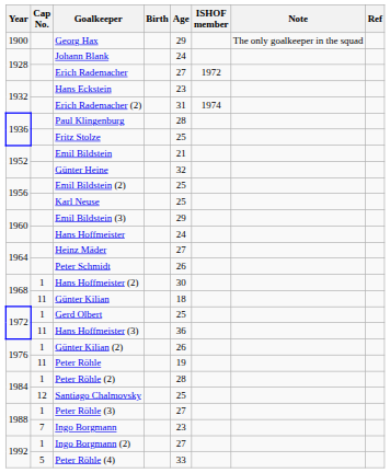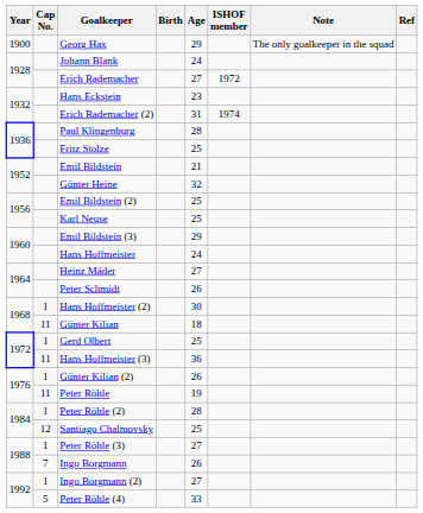 <table class="wikitable sortable" style="text-align: center; font-size: 90%; margin-left: 1em;">
 <tr>
 <th>Year</th>
 <th class="unsortable">Cap<br>No.</th>
 <th>Goalkeeper</th>
 <th>Birth</th>
 <th>Age</th>
 <th>ISHOF<br>member</th>
 <th>Note</th>
 <th class="unsortable">Ref</th>
 </tr>
 <tr>
 <td style="text-align: left;">1900</td>
 <td></td>
 <td style="text-align: left;" data-sort-value="Hax, Georg"><a href='#'>Georg Hax</a></td>
 <td></td>
 <td>29</td>
 <td></td>
 <td style="text-align: left;">The only goalkeeper in the squad</td>
 <td></td>
 </tr>
 <tr>
 <td rowspan="2" style="text-align: left;">1928 </td>
 <td></td>
 <td style="text-align: left;" data-sort-value="Blank, Johann"><a href='#'>Johann Blank</a></td>
 <td></td>
 <td>24</td>
 <td></td>
 <td style="text-align: left;"></td>
 <td></td>
 </tr>
 <tr>
 <td></td>
 <td style="text-align: left;" data-sort-value="Rademacher, Erich"><a href='#'>Erich Rademacher</a></td>
 <td></td>
 <td>27</td>
 <td>1972</td>
 <td style="text-align: left;"></td>
 <td></td>
 </tr>
 <tr>
 <td rowspan="2" style="text-align: left;">1932 </td>
 <td></td>
 <td style="text-align: left;" data-sort-value="Eckstein, Hans"><a href='#'>Hans Eckstein</a></td>
 <td></td>
 <td>23</td>
 <td></td>
 <td style="text-align: left;"></td>
 <td></td>
 </tr>
 <tr>
 <td></td>
 <td style="text-align: left;" data-sort-value="Rademacher, Erich"><a href='#'>Erich Rademacher</a> (2)</td>
 <td></td>
 <td>31</td>
 <td>1974</td>
 <td style="text-align: left;"></td>
 <td></td>
 </tr>
 <tr>
 <td rowspan="2" style="border: 2px solid blue; text-align: left;">1936 </td>
 <td></td>
 <td style="text-align: left;" data-sort-value="Klingenburg, Paul"><a href='#'>Paul Klingenburg</a></td>
 <td></td>
 <td>28</td>
 <td></td>
 <td style="text-align: left;"></td>
 <td></td>
 </tr>
 <tr>
 <td></td>
 <td style="text-align: left;" data-sort-value="Stolze, Fritz"><a href='#'>Fritz Stolze</a></td>
 <td></td>
 <td>25</td>
 <td></td>
 <td style="text-align: left;"></td>
 <td></td>
 </tr>
 <tr>
 <td rowspan="2" style="text-align: left;">1952</td>
 <td></td>
 <td style="text-align: left;" data-sort-value="Bildstein, Emil"><a href='#'>Emil Bildstein</a></td>
 <td></td>
 <td>21</td>
 <td></td>
 <td style="text-align: left;"></td>
 <td></td>
 </tr>
 <tr>
 <td></td>
 <td style="text-align: left;" data-sort-value="Heine, Günter"><a href='#'>Günter Heine</a></td>
 <td></td>
 <td>32</td>
 <td></td>
 <td style="text-align: left;"></td>
 <td></td>
 </tr>
 <tr>
 <td rowspan="2" style="text-align: left;">1956</td>
 <td></td>
 <td style="text-align: left;" data-sort-value="Bildstein, Emil"><a href='#'>Emil Bildstein</a> (2)</td>
 <td></td>
 <td>25</td>
 <td></td>
 <td style="text-align: left;"></td>
 <td></td>
 </tr>
 <tr>
 <td></td>
 <td style="text-align: left;" data-sort-value="Neuse, Karl"><a href='#'>Karl Neuse</a></td>
 <td></td>
 <td>25</td>
 <td></td>
 <td style="text-align: left;"></td>
 <td></td>
 </tr>
 <tr>
 <td rowspan="2" style="text-align: left;">1960</td>
 <td></td>
 <td style="text-align: left;" data-sort-value="Bildstein, Emil"><a href='#'>Emil Bildstein</a> (3)</td>
 <td></td>
 <td>29</td>
 <td></td>
 <td style="text-align: left;"></td>
 <td></td>
 </tr>
 <tr>
 <td></td>
 <td style="text-align: left;" data-sort-value="Hoffmeister, Hans"><a href='#'>Hans Hoffmeister</a></td>
 <td></td>
 <td>24</td>
 <td></td>
 <td style="text-align: left;"></td>
 <td></td>
 </tr>
 <tr>
 <td rowspan="2" style="text-align: left;">1964</td>
 <td></td>
 <td style="text-align: left;" data-sort-value="Mäder, Heinz"><a href='#'>Heinz Mäder</a></td>
 <td></td>
 <td>27</td>
 <td></td>
 <td style="text-align: left;"></td>
 <td></td>
 </tr>
 <tr>
 <td></td>
 <td style="text-align: left;" data-sort-value="Schmidt, Peter"><a href='#'>Peter Schmidt</a></td>
 <td></td>
 <td>26</td>
 <td></td>
 <td style="text-align: left;"></td>
 <td></td>
 </tr>
 <tr>
 <td rowspan="2" style="text-align: left;">1968</td>
 <td>1</td>
 <td style="text-align: left;" data-sort-value="Hoffmeister, Hans"><a href='#'>Hans Hoffmeister</a> (2)</td>
 <td></td>
 <td>30</td>
 <td></td>
 <td style="text-align: left;"></td>
 <td></td>
 </tr>
 <tr>
 <td>11</td>
 <td style="text-align: left;" data-sort-value="Kilian, Günter"><a href='#'>Günter Kilian</a></td>
 <td></td>
 <td>18</td>
 <td></td>
 <td style="text-align: left;"></td>
 <td></td>
 </tr>
 <tr>
 <td rowspan="2" style="border: 2px solid blue; text-align: left;">1972</td>
 <td>1</td>
 <td style="text-align: left;" data-sort-value="Olbert, Gerd"><a href='#'>Gerd Olbert</a></td>
 <td></td>
 <td>25</td>
 <td></td>
 <td style="text-align: left;"></td>
 <td></td>
 </tr>
 <tr>
 <td>11</td>
 <td style="text-align: left;" data-sort-value="Hoffmeister, Hans"><a href='#'>Hans Hoffmeister</a> (3)</td>
 <td></td>
 <td>36</td>
 <td></td>
 <td style="text-align: left;"></td>
 <td></td>
 </tr>
 <tr>
 <td rowspan="2" style="text-align: left;">1976</td>
 <td>1</td>
 <td style="text-align: left;" data-sort-value="Kilian, Günter"><a href='#'>Günter Kilian</a> (2)</td>
 <td></td>
 <td>26</td>
 <td></td>
 <td style="text-align: left;"></td>
 <td></td>
 </tr>
 <tr>
 <td>11</td>
 <td style="text-align: left;" data-sort-value="Röhle, Peter"><a href='#'>Peter Röhle</a></td>
 <td></td>
 <td>19</td>
 <td></td>
 <td style="text-align: left;"></td>
 <td></td>
 </tr>
 <tr>
 <td rowspan="2" style="text-align: left;">1984 </td>
 <td>1</td>
 <td style="text-align: left;" data-sort-value="Röhle, Peter"><a href='#'>Peter Röhle</a> (2)</td>
 <td></td>
 <td>28</td>
 <td></td>
 <td style="text-align: left;"></td>
 <td></td>
 </tr>
 <tr>
 <td>12</td>
 <td style="text-align: left;" data-sort-value="Chalmovsky, Santiago"><a href='#'>Santiago Chalmovsky</a></td>
 <td></td>
 <td>25</td>
 <td></td>
 <td style="text-align: left;"></td>
 <td></td>
 </tr>
 <tr>
 <td rowspan="2" style="text-align: left;">1988</td>
 <td>1</td>
 <td style="text-align: left;" data-sort-value="Röhle, Peter"><a href='#'>Peter Röhle</a> (3)</td>
 <td></td>
 <td>27</td>
 <td></td>
 <td style="text-align: left;"></td>
 <td></td>
 </tr>
 <tr>
 <td>7</td>
 <td style="text-align: left;" data-sort-value="Borgmann, Ingo"><a href='#'>Ingo Borgmann</a></td>
 <td></td>
-<td>23</td>
+<td>26</td>
 <td></td>
 <td style="text-align: left;"></td>
 <td></td>
 </tr>
 <tr>
 <td rowspan="2" style="text-align: left;">1992</td>
 <td>1</td>
 <td style="text-align: left;" data-sort-value="Borgmann, Ingo"><a href='#'>Ingo Borgmann</a> (2)</td>
 <td></td>
 <td>27</td>
 <td></td>
 <td style="text-align: left;"></td>
 <td></td>
 </tr>
 <tr>
 <td>5</td>
 <td style="text-align: left;" data-sort-value="Röhle, Peter"><a href='#'>Peter Röhle</a> (4)</td>
 <td></td>
 <td>33</td>
 <td></td>
 <td style="text-align: left;"></td>
 <td></td>
 </tr>
 </table>
